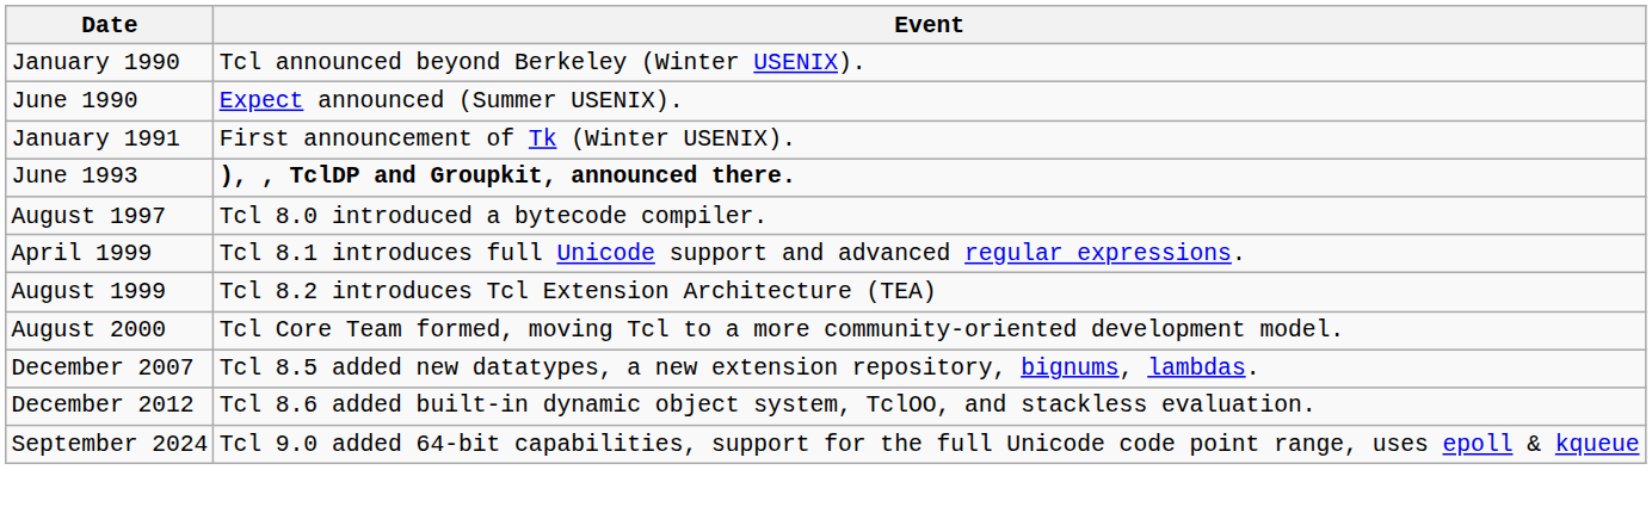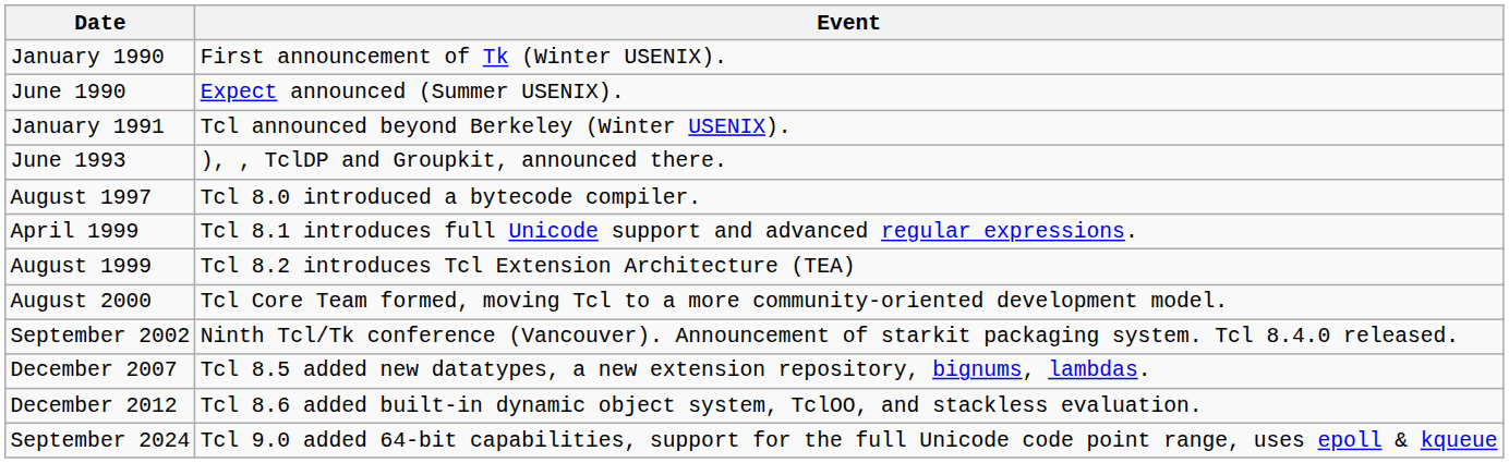 <table class="wikitable">
 <tr>
 <th>Date</th>
 <th>Event</th>
 </tr>
 <tr>
 <td>January 1990</td>
-<td>Tcl announced beyond Berkeley (Winter <a href='#'>USENIX</a>).</td>
+<td>First announcement of <a href='#'>Tk</a> (Winter USENIX).</td>
 </tr>
 <tr>
 <td>June 1990</td>
 <td><a href='#'>Expect</a> announced (Summer USENIX).</td>
 </tr>
 <tr>
 <td>January 1991</td>
-<td>First announcement of <a href='#'>Tk</a> (Winter USENIX).</td>
+<td>Tcl announced beyond Berkeley (Winter <a href='#'>USENIX</a>).</td>
 </tr>
 <tr>
 <td>June 1993</td>
-<td><strong>), <a href='#'></a>, TclDP and Groupkit, announced there.</strong></td>
+<td>), <a href='#'></a>, TclDP and Groupkit, announced there.</td>
 </tr>
 <tr>
 <td>August 1997</td>
 <td>Tcl 8.0 introduced a bytecode compiler.</td>
 </tr>
 <tr>
 <td>April 1999</td>
 <td>Tcl 8.1 introduces full <a href='#'>Unicode</a> support and advanced <a href='#'>regular expressions</a>.</td>
 </tr>
 <tr>
 <td>August 1999</td>
 <td>Tcl 8.2 introduces Tcl Extension Architecture (TEA)</td>
 </tr>
 <tr>
 <td>August 2000</td>
 <td>Tcl Core Team formed, moving Tcl to a more community-oriented development model.</td>
 </tr>
 <tr>
+<td>September 2002</td>
+<td>Ninth Tcl/Tk conference (Vancouver). Announcement of starkit packaging system. Tcl 8.4.0 released.</td>
+</tr>
+<tr>
 <td>December 2007</td>
 <td>Tcl 8.5 added new datatypes, a new extension repository, <a href='#'>bignums</a>, <a href='#'>lambdas</a>.</td>
 </tr>
 <tr>
 <td>December 2012</td>
 <td>Tcl 8.6 added built-in dynamic object system, TclOO, and stackless evaluation.</td>
 </tr>
 <tr>
 <td>September 2024</td>
 <td>Tcl 9.0 added 64-bit capabilities, support for the full Unicode code point range, uses <a href='#'>epoll</a> & <a href='#'>kqueue</a></td>
 </tr>
 </table>
